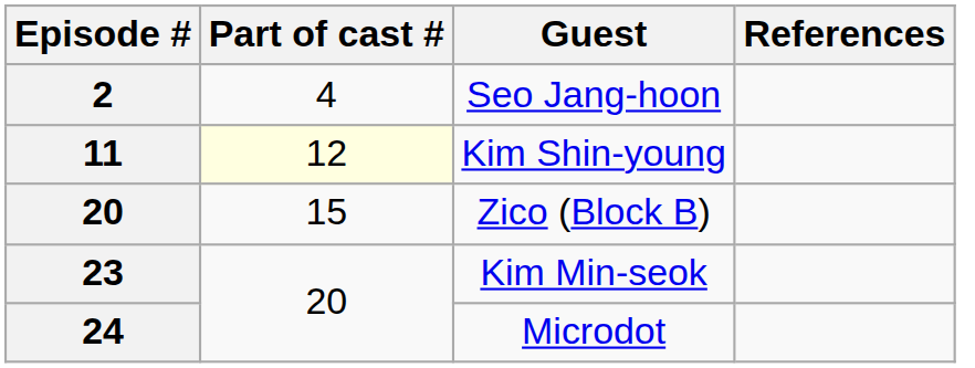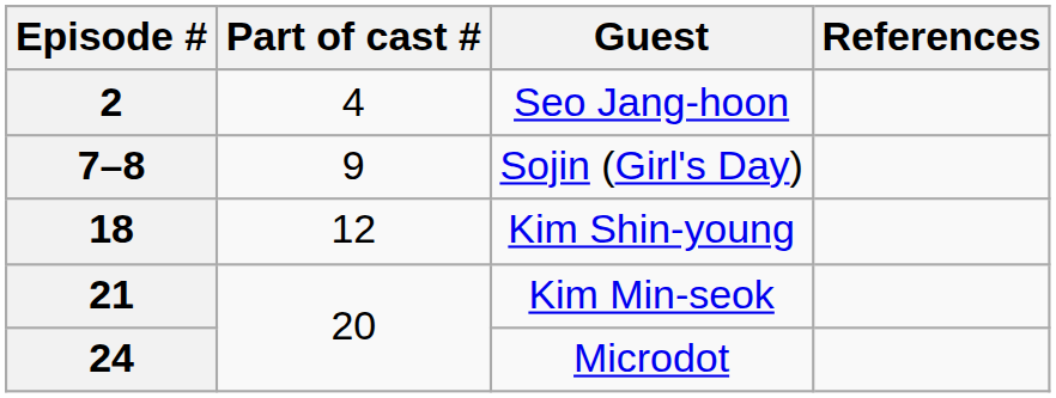 <table class="wikitable" style="text-align:center;">
 <tr>
 <th>Episode #</th>
 <th>Part of cast #</th>
 <th>Guest</th>
 <th>References</th>
 </tr>
 <tr>
 <th>2</th>
 <td>4</td>
 <td><a href='#'>Seo Jang-hoon</a></td>
 <td></td>
 </tr>
 <tr>
-<th>11</th>
-<td style="background: lightyellow;">12</td>
+<th>7–8</th>
+<td>9</td>
+<td><a href='#'>Sojin</a> (<a href='#'>Girl's Day</a>)</td>
+<td></td>
+</tr>
+<tr>
+<th>18</th>
+<td>12</td>
 <td><a href='#'>Kim Shin-young</a></td>
 <td></td>
 </tr>
 <tr>
-<th>20</th>
-<td>15</td>
-<td><a href='#'>Zico</a> (<a href='#'>Block B</a>)</td>
-<td></td>
-</tr>
-<tr>
-<th>23</th>
+<th>21</th>
 <td rowspan=2>20</td>
 <td><a href='#'>Kim Min-seok</a></td>
 <td></td>
 </tr>
 <tr>
 <th>24</th>
 <td><a href='#'>Microdot</a></td>
 <td></td>
 </tr>
 </table>
